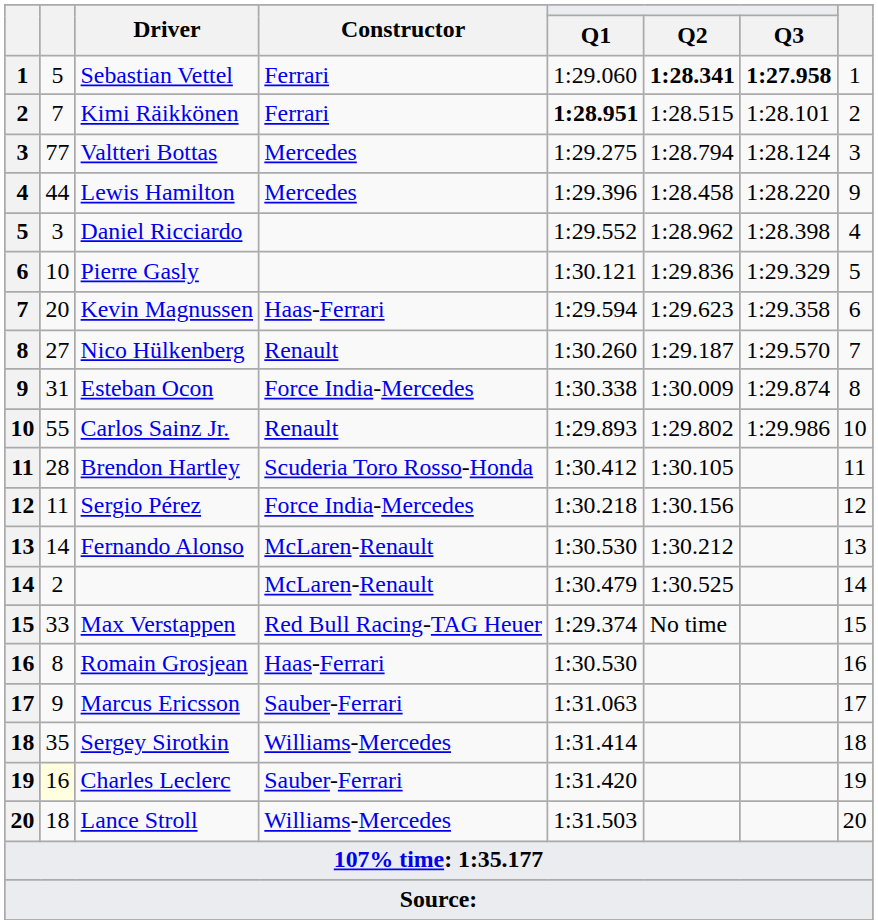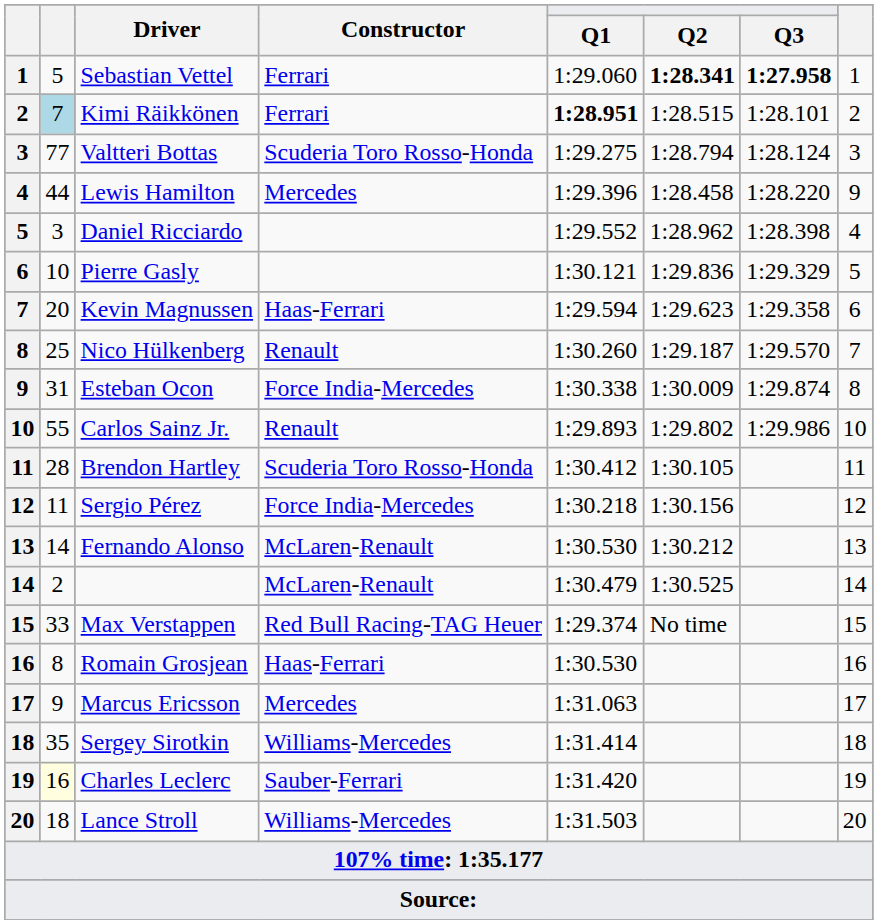 <table class="wikitable sortable" style="font-size:85%">
 <tr>
 <th rowspan=2></th>
 <th rowspan=2></th>
 <th rowspan=2>Driver</th>
 <th rowspan=2>Constructor</th>
 <th style="background:#eaecf0; text-align:center;" colspan="3"></th>
 <th rowspan=2></th>
 </tr>
 <tr>
 <th>Q1</th>
 <th>Q2</th>
 <th>Q3</th>
 </tr>
 <tr>
 <th>1</th>
 <td align="center">5</td>
 <td data-sort-value="VET"> <a href='#'>Sebastian Vettel</a></td>
 <td><a href='#'>Ferrari</a></td>
 <td>1:29.060</td>
 <td><strong>1:28.341</strong></td>
 <td><strong>1:27.958</strong></td>
 <td align="center">1</td>
 </tr>
 <tr>
 <th>2</th>
-<td align="center">7</td>
+<td align="center" style="background: lightblue;">7</td>
 <td data-sort-value="RAI"> <a href='#'>Kimi Räikkönen</a></td>
 <td><a href='#'>Ferrari</a></td>
 <td><strong>1:28.951</strong></td>
 <td>1:28.515</td>
 <td>1:28.101</td>
 <td align="center">2</td>
 </tr>
 <tr>
 <th>3</th>
 <td align="center">77</td>
 <td data-sort-value="BOT"> <a href='#'>Valtteri Bottas</a></td>
-<td><a href='#'>Mercedes</a></td>
+<td><a href='#'>Scuderia Toro Rosso</a>-<a href='#'>Honda</a></td>
 <td>1:29.275</td>
 <td>1:28.794</td>
 <td>1:28.124</td>
 <td align="center">3</td>
 </tr>
 <tr>
 <th>4</th>
 <td align="center">44</td>
 <td data-sort-value="HAM"> <a href='#'>Lewis Hamilton</a></td>
 <td><a href='#'>Mercedes</a></td>
 <td>1:29.396</td>
 <td>1:28.458</td>
 <td>1:28.220</td>
 <td align="center">9</td>
 </tr>
 <tr>
 <th>5</th>
 <td align="center">3</td>
 <td data-sort-value="RIC"> <a href='#'>Daniel Ricciardo</a></td>
 <td></td>
 <td>1:29.552</td>
 <td>1:28.962</td>
 <td>1:28.398</td>
 <td align="center">4</td>
 </tr>
 <tr>
 <th>6</th>
 <td align="center">10</td>
 <td data-sort-value="GAS"> <a href='#'>Pierre Gasly</a></td>
 <td></td>
 <td>1:30.121</td>
 <td>1:29.836</td>
 <td>1:29.329</td>
 <td align="center">5</td>
 </tr>
 <tr>
 <th>7</th>
 <td align="center">20</td>
 <td data-sort-value="MAG"> <a href='#'>Kevin Magnussen</a></td>
 <td><a href='#'>Haas</a>-<a href='#'>Ferrari</a></td>
 <td>1:29.594</td>
 <td>1:29.623</td>
 <td>1:29.358</td>
 <td align="center">6</td>
 </tr>
 <tr>
 <th>8</th>
-<td align="center">27</td>
+<td align="center">25</td>
 <td data-sort-value="HUL"> <a href='#'>Nico Hülkenberg</a></td>
 <td><a href='#'>Renault</a></td>
 <td>1:30.260</td>
 <td>1:29.187</td>
 <td>1:29.570</td>
 <td align="center">7</td>
 </tr>
 <tr>
 <th>9</th>
 <td align="center">31</td>
 <td data-sort-value="OCO"> <a href='#'>Esteban Ocon</a></td>
 <td><a href='#'>Force India</a>-<a href='#'>Mercedes</a></td>
 <td>1:30.338</td>
 <td>1:30.009</td>
 <td>1:29.874</td>
 <td align="center">8</td>
 </tr>
 <tr>
 <th>10</th>
 <td align="center">55</td>
 <td data-sort-value="SAI"> <a href='#'>Carlos Sainz Jr.</a></td>
 <td><a href='#'>Renault</a></td>
 <td>1:29.893</td>
 <td>1:29.802</td>
 <td>1:29.986</td>
 <td align="center">10</td>
 </tr>
 <tr>
 <th>11</th>
 <td align="center">28</td>
 <td data-sort-value="HAR"> <a href='#'>Brendon Hartley</a></td>
 <td><a href='#'>Scuderia Toro Rosso</a>-<a href='#'>Honda</a></td>
 <td>1:30.412</td>
 <td>1:30.105</td>
 <td></td>
 <td align="center">11</td>
 </tr>
 <tr>
 <th>12</th>
 <td align="center">11</td>
 <td data-sort-value="PER"> <a href='#'>Sergio Pérez</a></td>
 <td><a href='#'>Force India</a>-<a href='#'>Mercedes</a></td>
 <td>1:30.218</td>
 <td>1:30.156</td>
 <td></td>
 <td align="center">12</td>
 </tr>
 <tr>
 <th>13</th>
 <td align="center">14</td>
 <td data-sort-value="ALO"> <a href='#'>Fernando Alonso</a></td>
 <td><a href='#'>McLaren</a>-<a href='#'>Renault</a></td>
 <td>1:30.530</td>
 <td>1:30.212</td>
 <td></td>
 <td align="center">13</td>
 </tr>
 <tr>
 <th>14</th>
 <td align="center">2</td>
 <td data-sort-value="VAN"></td>
 <td><a href='#'>McLaren</a>-<a href='#'>Renault</a></td>
 <td>1:30.479</td>
 <td>1:30.525</td>
 <td></td>
 <td align="center">14</td>
 </tr>
 <tr>
 <th>15</th>
 <td align="center">33</td>
 <td data-sort-value="VER"> <a href='#'>Max Verstappen</a></td>
 <td><a href='#'>Red Bull Racing</a>-<a href='#'>TAG Heuer</a></td>
 <td>1:29.374</td>
 <td>No time</td>
 <td></td>
 <td align="center">15</td>
 </tr>
 <tr>
 <th>16</th>
 <td align="center">8</td>
 <td data-sort-value="GRO"> <a href='#'>Romain Grosjean</a></td>
 <td><a href='#'>Haas</a>-<a href='#'>Ferrari</a></td>
 <td>1:30.530</td>
 <td></td>
 <td></td>
 <td align="center">16</td>
 </tr>
 <tr>
 <th>17</th>
 <td align="center">9</td>
 <td data-sort-value="ERI"> <a href='#'>Marcus Ericsson</a></td>
-<td><a href='#'>Sauber</a>-<a href='#'>Ferrari</a></td>
+<td><a href='#'>Mercedes</a></td>
 <td>1:31.063</td>
 <td></td>
 <td></td>
 <td align="center">17</td>
 </tr>
 <tr>
 <th>18</th>
 <td align="center">35</td>
 <td data-sort-value="SIR"> <a href='#'>Sergey Sirotkin</a></td>
 <td><a href='#'>Williams</a>-<a href='#'>Mercedes</a></td>
 <td>1:31.414</td>
 <td></td>
 <td></td>
 <td align="center">18</td>
 </tr>
 <tr>
 <th>19</th>
 <td align="center" style="background: lightyellow;">16</td>
 <td data-sort-value="LEC"> <a href='#'>Charles Leclerc</a></td>
 <td><a href='#'>Sauber</a>-<a href='#'>Ferrari</a></td>
 <td>1:31.420</td>
 <td></td>
 <td></td>
 <td align="center">19</td>
 </tr>
 <tr>
 <th>20</th>
 <td align="center">18</td>
 <td data-sort-value="STR"> <a href='#'>Lance Stroll</a></td>
 <td><a href='#'>Williams</a>-<a href='#'>Mercedes</a></td>
 <td>1:31.503</td>
 <td></td>
 <td></td>
 <td align="center">20</td>
 </tr>
 <tr>
 <td style="background:#eaecf0; text-align:center;" colspan="8"><strong><a href='#'>107% time</a>: 1:35.177</strong></td>
 </tr>
 <tr>
 <td style="background:#eaecf0; text-align:center;" colspan="8"><strong>Source:</strong></td>
 </tr>
 <tr>
 </tr>
 </table>
